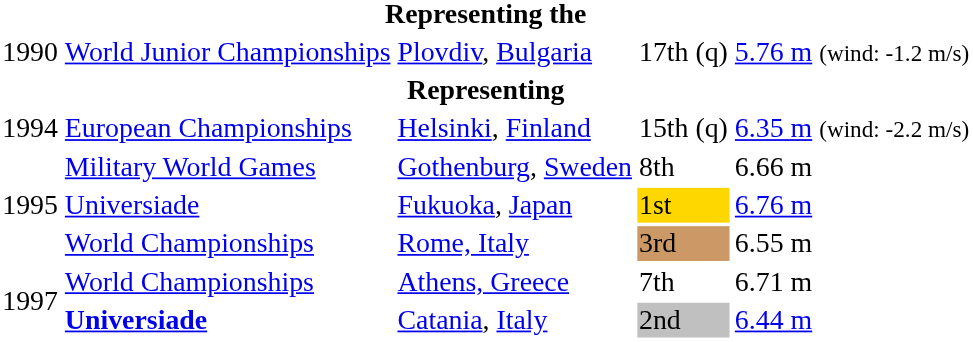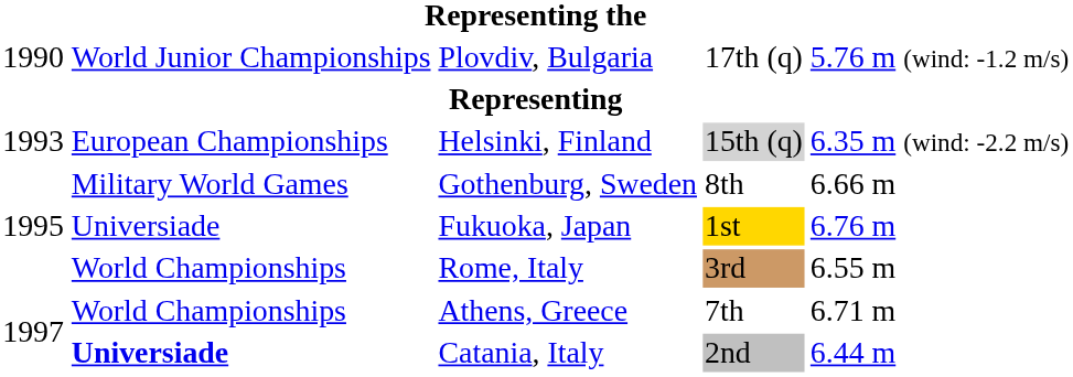 <table>
 <tr>
 <th colspan="6">Representing the </th>
 </tr>
 <tr>
 <td>1990</td>
 <td><a href='#'>World Junior Championships</a></td>
 <td><a href='#'>Plovdiv</a>, <a href='#'>Bulgaria</a></td>
 <td>17th (q)</td>
 <td><a href='#'>5.76 m</a>  <small>(wind: -1.2 m/s)</small></td>
 </tr>
 <tr>
 <th colspan="5">Representing </th>
 </tr>
 <tr>
-<td>1994</td>
+<td>1993</td>
 <td><a href='#'>European Championships</a></td>
 <td><a href='#'>Helsinki</a>, <a href='#'>Finland</a></td>
-<td>15th (q)</td>
+<td style="background: lightgrey;">15th (q)</td>
 <td><a href='#'>6.35 m</a> <small>(wind: -2.2 m/s)</small></td>
 </tr>
 <tr>
 <td rowspan=3>1995</td>
 <td><a href='#'>Military World Games</a></td>
 <td><a href='#'>Gothenburg</a>, <a href='#'>Sweden</a></td>
 <td>8th</td>
 <td>6.66 m</td>
 </tr>
 <tr>
 <td><a href='#'>Universiade</a></td>
 <td><a href='#'>Fukuoka</a>, <a href='#'>Japan</a></td>
 <td bgcolor="gold">1st</td>
 <td><a href='#'>6.76 m</a></td>
 </tr>
 <tr>
 <td><a href='#'>World Championships</a></td>
 <td><a href='#'>Rome, Italy</a></td>
 <td bgcolor="cc9966">3rd</td>
 <td>6.55 m</td>
 </tr>
 <tr>
 <td rowspan=2>1997</td>
 <td><a href='#'>World Championships</a></td>
 <td><a href='#'>Athens, Greece</a></td>
 <td>7th</td>
 <td>6.71 m</td>
 </tr>
 <tr>
 <td><strong><a href='#'>Universiade</a></strong></td>
 <td><a href='#'>Catania</a>, <a href='#'>Italy</a></td>
 <td bgcolor="silver">2nd</td>
 <td><a href='#'>6.44 m</a></td>
 </tr>
 </table>
